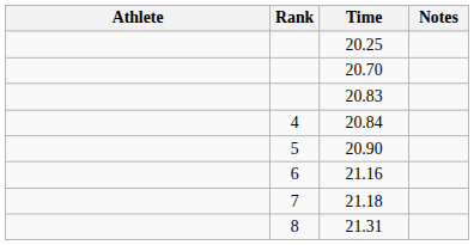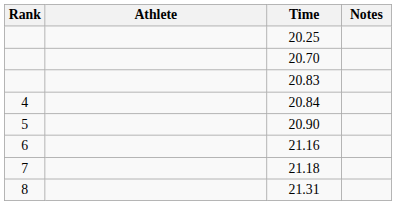 <table class="wikitable" style="text-align:center">
 <tr>
+<th width=40>Rank</th>
 <th width=250>Athlete</th>
-<th width=40>Rank</th>
 <th width=80>Time</th>
 <th width=50>Notes</th>
 </tr>
 <tr>
+<td></td>
 <td align=left></td>
-<td></td>
 <td>20.25</td>
 <td></td>
 </tr>
 <tr>
+<td></td>
 <td align=left></td>
-<td></td>
 <td>20.70</td>
 <td></td>
 </tr>
 <tr>
+<td></td>
 <td align=left></td>
-<td></td>
 <td>20.83</td>
 <td></td>
 </tr>
 <tr>
+<td>4</td>
 <td align=left></td>
-<td>4</td>
 <td>20.84</td>
 <td></td>
 </tr>
 <tr>
+<td>5</td>
 <td align=left></td>
-<td>5</td>
 <td>20.90</td>
 <td></td>
 </tr>
 <tr>
+<td>6</td>
 <td align=left></td>
-<td>6</td>
 <td>21.16</td>
 <td></td>
 </tr>
 <tr>
+<td>7</td>
 <td align=left></td>
-<td>7</td>
 <td>21.18</td>
 <td></td>
 </tr>
 <tr>
+<td>8</td>
 <td align=left></td>
-<td>8</td>
 <td>21.31</td>
 <td></td>
 </tr>
 </table>
